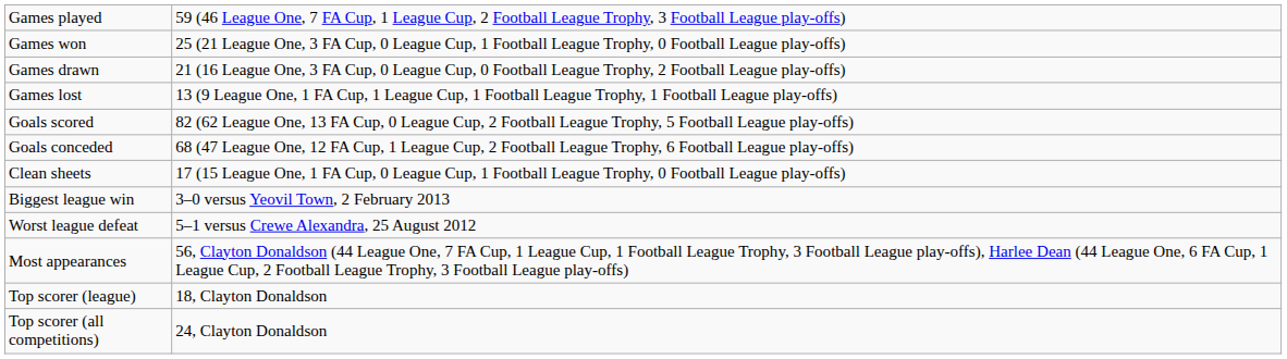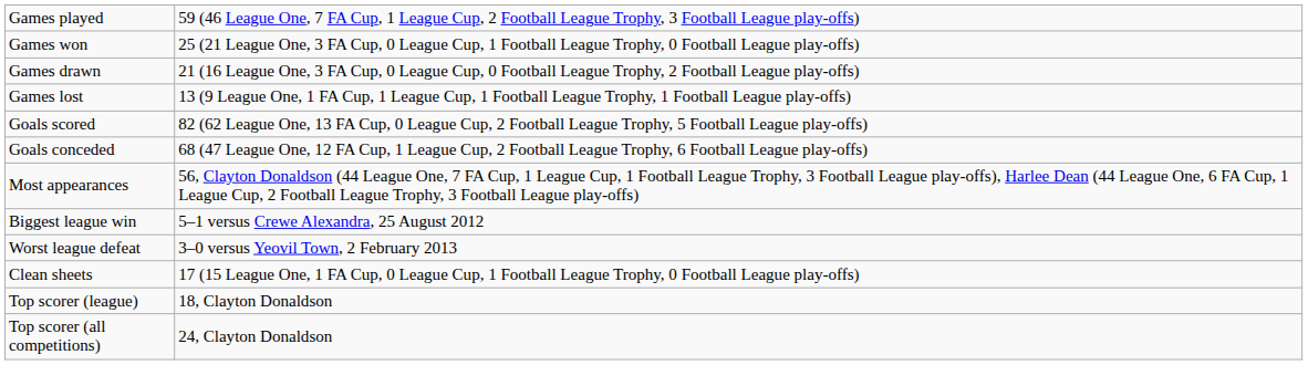 <table class="wikitable">
 <tr>
 <td>Games played</td>
 <td>59 (46 <a href='#'>League One</a>, 7 <a href='#'>FA Cup</a>, 1 <a href='#'>League Cup</a>, 2 <a href='#'>Football League Trophy</a>, 3 <a href='#'>Football League play-offs</a>)</td>
 </tr>
 <tr>
 <td>Games won</td>
 <td>25 (21 League One, 3 FA Cup, 0 League Cup, 1 Football League Trophy, 0 Football League play-offs)</td>
 </tr>
 <tr>
 <td>Games drawn</td>
 <td>21 (16 League One, 3 FA Cup, 0 League Cup, 0 Football League Trophy, 2 Football League play-offs)</td>
 </tr>
 <tr>
 <td>Games lost</td>
 <td>13 (9 League One, 1 FA Cup, 1 League Cup, 1 Football League Trophy, 1 Football League play-offs)</td>
 </tr>
 <tr>
 <td>Goals scored</td>
 <td>82 (62 League One, 13 FA Cup, 0 League Cup, 2 Football League Trophy, 5 Football League play-offs)</td>
 </tr>
 <tr>
 <td>Goals conceded</td>
 <td>68 (47 League One, 12 FA Cup, 1 League Cup, 2 Football League Trophy, 6 Football League play-offs)</td>
 </tr>
 <tr>
-<td>Clean sheets</td>
-<td>17 (15 League One, 1 FA Cup, 0 League Cup, 1 Football League Trophy, 0 Football League play-offs)</td>
+<td>Most appearances</td>
+<td>56, <a href='#'>Clayton Donaldson</a> (44 League One, 7 FA Cup, 1 League Cup, 1 Football League Trophy, 3 Football League play-offs), <a href='#'>Harlee Dean</a> (44 League One, 6 FA Cup, 1 League Cup, 2 Football League Trophy, 3 Football League play-offs)</td>
 </tr>
 <tr>
 <td>Biggest league win</td>
+<td>5–1 versus <a href='#'>Crewe Alexandra</a>, 25 August 2012</td>
+</tr>
+<tr>
+<td>Worst league defeat</td>
 <td>3–0 versus <a href='#'>Yeovil Town</a>, 2 February 2013</td>
 </tr>
 <tr>
-<td>Worst league defeat</td>
-<td>5–1 versus <a href='#'>Crewe Alexandra</a>, 25 August 2012</td>
-</tr>
-<tr>
-<td>Most appearances</td>
-<td>56, <a href='#'>Clayton Donaldson</a> (44 League One, 7 FA Cup, 1 League Cup, 1 Football League Trophy, 3 Football League play-offs), <a href='#'>Harlee Dean</a> (44 League One, 6 FA Cup, 1 League Cup, 2 Football League Trophy, 3 Football League play-offs)</td>
+<td>Clean sheets</td>
+<td>17 (15 League One, 1 FA Cup, 0 League Cup, 1 Football League Trophy, 0 Football League play-offs)</td>
 </tr>
 <tr>
 <td>Top scorer (league)</td>
 <td>18, Clayton Donaldson</td>
 </tr>
 <tr>
 <td>Top scorer (all competitions)</td>
 <td>24, Clayton Donaldson</td>
 </tr>
 </table>
